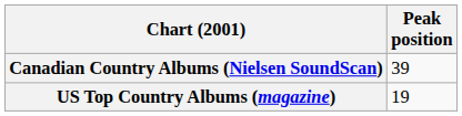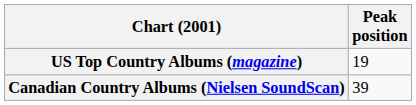 <table class="wikitable plainrowheaders">
 <tr>
 <th>Chart (2001)</th>
 <th>Peak<br>position</th>
 </tr>
 <tr>
+<th scope="row">US Top Country Albums (<em><a href='#'>magazine</a></em>)</th>
+<td>19</td>
+</tr>
+<tr>
 <th scope="row">Canadian Country Albums (<a href='#'>Nielsen SoundScan</a>)</th>
 <td>39</td>
 </tr>
-<tr>
-<th scope="row">US Top Country Albums (<em><a href='#'>magazine</a></em>)</th>
-<td>19</td>
-</tr>
 </table>
